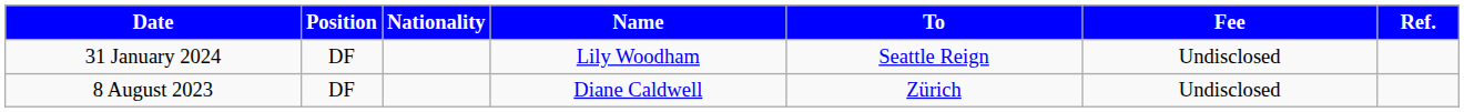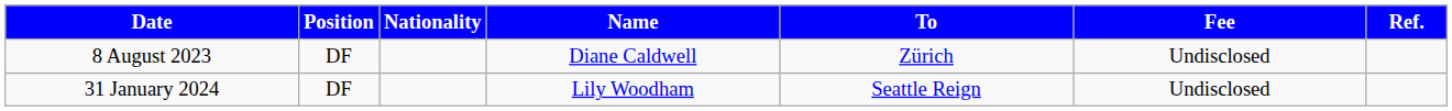 <table class="wikitable" style="text-align:center; font-size:90%; ">
 <tr>
 <th style="background:#00f; color:white; width:200px;">Date</th>
 <th style="background:#00f; color:white; width:50px;">Position</th>
 <th style="background:#00f; color:white; width:50px;">Nationality</th>
 <th style="background:#00f; color:white; width:200px;">Name</th>
 <th style="background:#00f; color:white; width:200px;">To</th>
 <th style="background:#00f; color:white; width:200px;">Fee</th>
 <th style="background:#00f; color:white; width:50px;">Ref.</th>
 </tr>
 <tr>
+<td>8 August 2023</td>
+<td>DF</td>
+<td></td>
+<td><a href='#'>Diane Caldwell</a></td>
+<td><a href='#'>Zürich</a></td>
+<td>Undisclosed</td>
+<td></td>
+</tr>
+<tr>
 <td>31 January 2024</td>
 <td>DF</td>
 <td></td>
 <td><a href='#'>Lily Woodham</a></td>
 <td><a href='#'>Seattle Reign</a></td>
 <td>Undisclosed</td>
 <td></td>
 </tr>
-<tr>
-<td>8 August 2023</td>
-<td>DF</td>
-<td></td>
-<td><a href='#'>Diane Caldwell</a></td>
-<td><a href='#'>Zürich</a></td>
-<td>Undisclosed</td>
-<td></td>
-</tr>
 </table>
